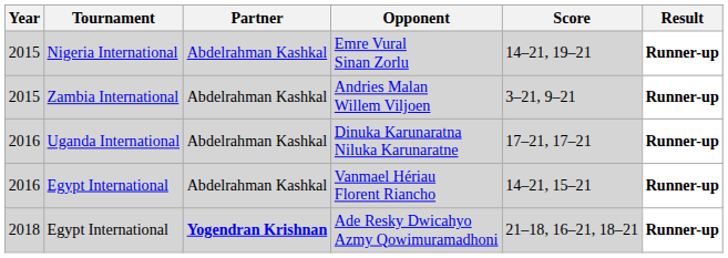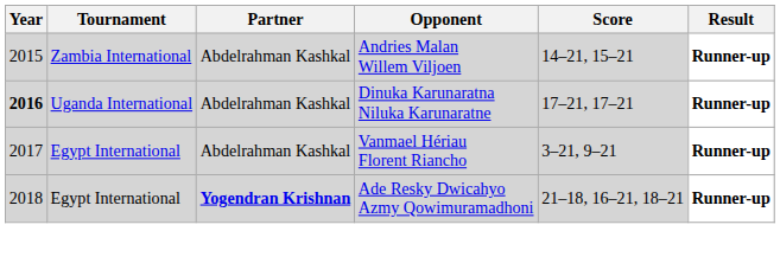 <table class="sortable wikitable" style="font-size: 90%;">
 <tr>
 <th>Year</th>
 <th>Tournament</th>
 <th>Partner</th>
 <th>Opponent</th>
 <th>Score</th>
 <th>Result</th>
 </tr>
 <tr style="background:#D5D5D5">
 <td align="center">2015</td>
-<td align="left"><a href='#'>Nigeria International</a></td>
-<td align="left"> <a href='#'>Abdelrahman Kashkal</a></td>
-<td align="left"> <a href='#'>Emre Vural</a><br> <a href='#'>Sinan Zorlu</a></td>
-<td align="left">14–21, 19–21</td>
+<td align="left"><a href='#'>Zambia International</a></td>
+<td align="left"> Abdelrahman Kashkal</td>
+<td align="left"> <a href='#'>Andries Malan</a><br> <a href='#'>Willem Viljoen</a></td>
+<td align="left">14–21, 15–21</td>
 <td style="text-align:left; background:white"> <strong>Runner-up</strong></td>
 </tr>
 <tr style="background:#D5D5D5">
-<td align="center">2015</td>
-<td align="left"><a href='#'>Zambia International</a></td>
-<td align="left"> Abdelrahman Kashkal</td>
-<td align="left"> <a href='#'>Andries Malan</a><br> <a href='#'>Willem Viljoen</a></td>
-<td align="left">3–21, 9–21</td>
-<td style="text-align:left; background:white"> <strong>Runner-up</strong></td>
-</tr>
-<tr style="background:#D5D5D5">
-<td align="center">2016</td>
+<td align="center"><strong>2016</strong></td>
 <td align="left"><a href='#'>Uganda International</a></td>
 <td align="left"> Abdelrahman Kashkal</td>
 <td align="left"> <a href='#'>Dinuka Karunaratna</a><br> <a href='#'>Niluka Karunaratne</a></td>
 <td align="left">17–21, 17–21</td>
 <td style="text-align:left; background:white"> <strong>Runner-up</strong></td>
 </tr>
 <tr style="background:#D5D5D5">
-<td align="center">2016</td>
+<td align="center">2017</td>
 <td align="left"><a href='#'>Egypt International</a></td>
 <td align="left"> Abdelrahman Kashkal</td>
 <td align="left"> <a href='#'>Vanmael Hériau</a><br> <a href='#'>Florent Riancho</a></td>
-<td align="left">14–21, 15–21</td>
+<td align="left">3–21, 9–21</td>
 <td style="text-align:left; background:white"> <strong>Runner-up</strong></td>
 </tr>
 <tr style="background:#D5D5D5">
 <td align="center">2018</td>
 <td align="left">Egypt International</td>
 <td align="left"><strong> <a href='#'>Yogendran Krishnan</a></strong></td>
 <td align="left"> <a href='#'>Ade Resky Dwicahyo</a><br> <a href='#'>Azmy Qowimuramadhoni</a></td>
 <td align="left">21–18, 16–21, 18–21</td>
 <td style="text-align:left; background:white"> <strong>Runner-up</strong></td>
 </tr>
 </table>
